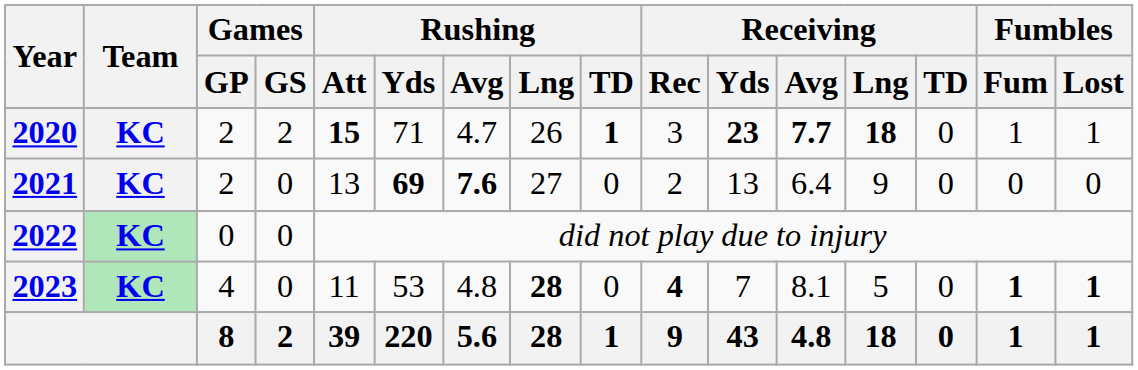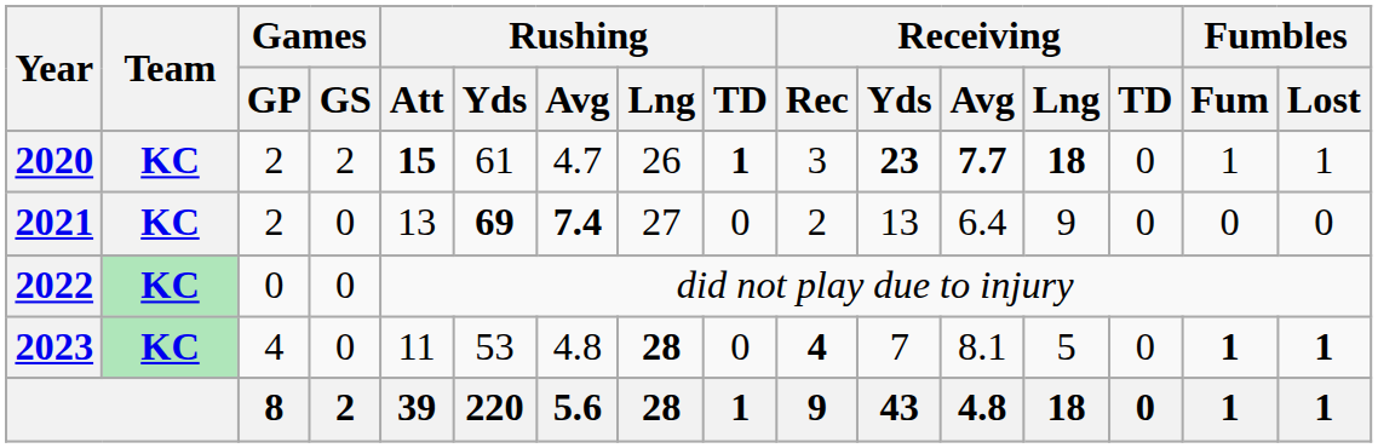 <table class="wikitable" style="text-align:center;">
 <tr>
 <th rowspan="2">Year</th>
 <th rowspan="2">Team</th>
 <th colspan="2">Games</th>
 <th colspan="5">Rushing</th>
 <th colspan="5">Receiving</th>
 <th colspan="2">Fumbles</th>
 </tr>
 <tr>
 <th>GP</th>
 <th>GS</th>
 <th>Att</th>
 <th>Yds</th>
 <th>Avg</th>
 <th>Lng</th>
 <th>TD</th>
 <th>Rec</th>
 <th>Yds</th>
 <th>Avg</th>
 <th>Lng</th>
 <th>TD</th>
 <th>Fum</th>
 <th>Lost</th>
 </tr>
 <tr>
 <th><a href='#'>2020</a></th>
 <th><a href='#'>KC</a></th>
 <td>2</td>
 <td>2</td>
 <td><strong>15</strong></td>
-<td>71</td>
+<td>61</td>
 <td>4.7</td>
 <td>26</td>
 <td><strong>1</strong></td>
 <td>3</td>
 <td><strong>23</strong></td>
 <td><strong>7.7</strong></td>
 <td><strong>18</strong></td>
 <td>0</td>
 <td>1</td>
 <td>1</td>
 </tr>
 <tr>
 <th><a href='#'>2021</a></th>
 <th><a href='#'>KC</a></th>
 <td>2</td>
 <td>0</td>
 <td>13</td>
 <td><strong>69</strong></td>
-<td><strong>7.6</strong></td>
+<td><strong>7.4</strong></td>
 <td>27</td>
 <td>0</td>
 <td>2</td>
 <td>13</td>
 <td>6.4</td>
 <td>9</td>
 <td>0</td>
 <td>0</td>
 <td>0</td>
 </tr>
 <tr>
 <th><a href='#'>2022</a></th>
 <th style="background:#afe6ba; width:3em;"><a href='#'>KC</a></th>
 <td>0</td>
 <td>0</td>
 <td colspan="12"><em>did not play due to injury</em></td>
 </tr>
 <tr>
 <th><a href='#'>2023</a></th>
 <th style="background:#afe6ba; width:3em;"><a href='#'>KC</a></th>
 <td>4</td>
 <td>0</td>
 <td>11</td>
 <td>53</td>
 <td>4.8</td>
 <td><strong>28</strong></td>
 <td>0</td>
 <td><strong>4</strong></td>
 <td>7</td>
 <td>8.1</td>
 <td>5</td>
 <td>0</td>
 <td><strong>1</strong></td>
 <td><strong>1</strong></td>
 </tr>
 <tr>
 <th colspan="2"></th>
 <th>8</th>
 <th>2</th>
 <th>39</th>
 <th>220</th>
 <th>5.6</th>
 <th>28</th>
 <th>1</th>
 <th>9</th>
 <th>43</th>
 <th>4.8</th>
 <th>18</th>
 <th>0</th>
 <th>1</th>
 <th>1</th>
 </tr>
 </table>
